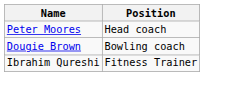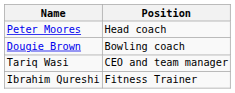 <table class="wikitable">
 <tr>
 <th>Name</th>
 <th>Position</th>
 </tr>
 <tr>
 <td><a href='#'>Peter Moores</a></td>
 <td>Head coach</td>
 </tr>
 <tr>
 <td><a href='#'>Dougie Brown</a></td>
 <td>Bowling coach</td>
 </tr>
 <tr>
+<td>Tariq Wasi</td>
+<td>CEO and team manager</td>
+</tr>
+<tr>
 <td>Ibrahim Qureshi</td>
 <td>Fitness Trainer</td>
 </tr>
 </table>
